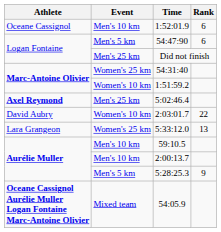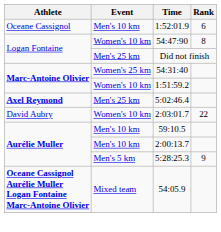 <table class="wikitable" style="font-size:90%;">
 <tr>
 <th>Athlete</th>
 <th>Event</th>
 <th>Time</th>
 <th>Rank</th>
 </tr>
 <tr align=center>
 <td align=left><a href='#'>Oceane Cassignol</a></td>
 <td align=left><a href='#'>Men's 10 km</a></td>
 <td>1:52:01.9</td>
 <td>6</td>
 </tr>
 <tr align=center>
 <td align=left rowspan=2><a href='#'>Logan Fontaine</a></td>
-<td align=left><a href='#'>Men's 5 km</a></td>
+<td align=left><a href='#'>Women's 10 km</a></td>
 <td>54:47:90</td>
-<td>6</td>
+<td>8</td>
 </tr>
 <tr align=center>
 <td align=left><a href='#'>Men's 25 km</a></td>
 <td colspan=2>Did not finish</td>
 </tr>
 <tr align=center>
 <td align=left rowspan=2><strong><a href='#'>Marc-Antoine Olivier</a></strong></td>
 <td align=left><a href='#'>Women's 25 km</a></td>
 <td>54:31:40</td>
 <td></td>
 </tr>
 <tr align=center>
 <td align=left><a href='#'>Women's 10 km</a></td>
 <td>1:51:59.2</td>
 <td></td>
 </tr>
 <tr align=center>
 <td align=left><strong><a href='#'>Axel Reymond</a></strong></td>
 <td align=left><a href='#'>Men's 25 km</a></td>
 <td>5:02:46.4</td>
 <td></td>
 </tr>
 <tr align=center>
 <td align=left><a href='#'>David Aubry</a></td>
 <td align=left><a href='#'>Women's 10 km</a></td>
 <td>2:03:01.7</td>
 <td>22</td>
 </tr>
 <tr align=center>
-<td align=left><a href='#'>Lara Grangeon</a></td>
-<td align=left><a href='#'>Women's 25 km</a></td>
-<td>5:33:12.0</td>
-<td>13</td>
-</tr>
-<tr align=center>
 <td align=left rowspan=3><strong><a href='#'>Aurélie Muller</a></strong></td>
 <td align=left><a href='#'>Men's 10 km</a></td>
 <td>59:10.5</td>
 <td></td>
 </tr>
 <tr align=center>
 <td align=left><a href='#'>Men's 10 km</a></td>
 <td>2:00:13.7</td>
 <td></td>
 </tr>
 <tr align=center>
 <td align=left><a href='#'>Men's 5 km</a></td>
 <td>5:28:25.3</td>
 <td>9</td>
 </tr>
 <tr align=center>
 <td align=left><strong><a href='#'>Oceane Cassignol</a><br><a href='#'>Aurélie Muller</a><br><a href='#'>Logan Fontaine</a><br><a href='#'>Marc-Antoine Olivier</a></strong></td>
 <td align=left><a href='#'>Mixed team</a></td>
 <td>54:05.9</td>
 <td></td>
 </tr>
 </table>
